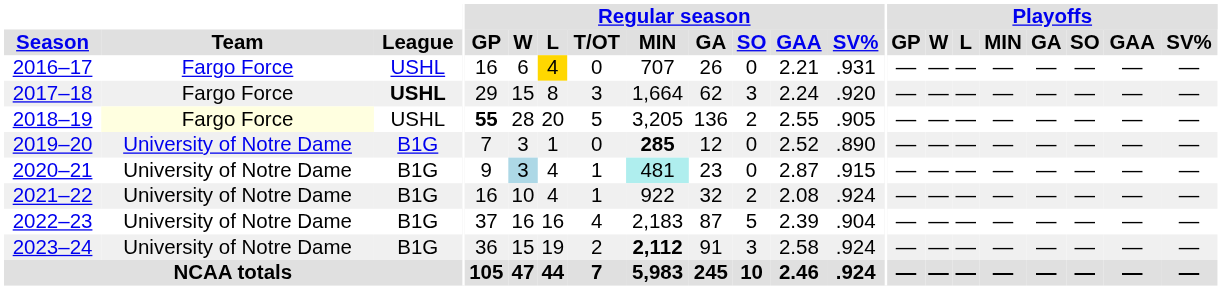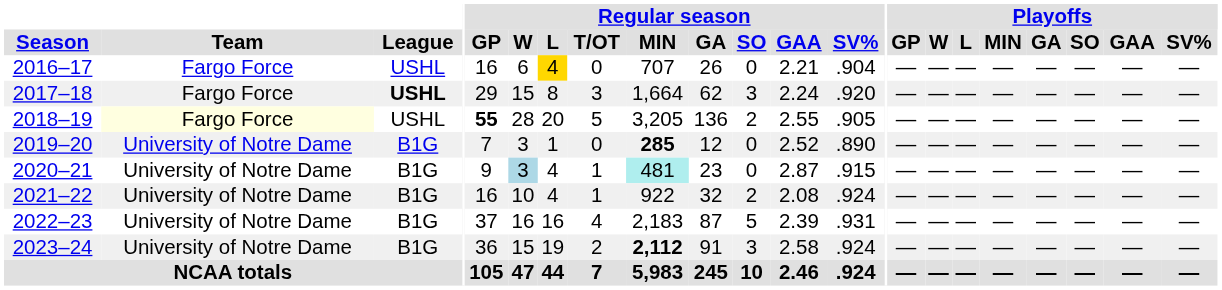 <table border="0" cellpadding="1" cellspacing="0" style="text-align:center; width:75%">
 <tr ALIGN="center" bgcolor="#e0e0e0">
 <th align="center" colspan="3" bgcolor="#ffffff"></th>
 <th rowspan="100" align="center" bgcolor="#ffffff"></th>
 <th align="center" colspan="9" bgcolor="#e0e0e0"><a href='#'>Regular season</a></th>
 <th rowspan="100" align="center" bgcolor="#ffffff"></th>
 <th align="center" colspan="8" bgcolor="#e0e0e0"><a href='#'>Playoffs</a></th>
 </tr>
 <tr ALIGN="center" bgcolor="#e0e0e0">
 <th><a href='#'>Season</a></th>
 <th>Team</th>
 <th>League</th>
 <th>GP</th>
 <th>W</th>
 <th>L</th>
 <th>T/OT</th>
 <th>MIN</th>
 <th>GA</th>
 <th><a href='#'>SO</a></th>
 <th><a href='#'>GAA</a></th>
 <th><a href='#'>SV%</a></th>
 <th>GP</th>
 <th>W</th>
 <th>L</th>
 <th>MIN</th>
 <th>GA</th>
 <th>SO</th>
 <th>GAA</th>
 <th>SV%</th>
 </tr>
 <tr ALIGN="center">
 <td><a href='#'>2016–17</a></td>
 <td><a href='#'>Fargo Force</a></td>
 <td><a href='#'>USHL</a></td>
 <td>16</td>
 <td>6</td>
 <td style="background: gold;">4</td>
 <td>0</td>
 <td>707</td>
 <td>26</td>
 <td>0</td>
 <td>2.21</td>
-<td>.931</td>
+<td>.904</td>
 <td>—</td>
 <td>—</td>
 <td>—</td>
 <td>—</td>
 <td>—</td>
 <td>—</td>
 <td>—</td>
 <td>—</td>
 </tr>
 <tr ALIGN="center" bgcolor="#f0f0f0">
 <td><a href='#'>2017–18</a></td>
 <td>Fargo Force</td>
 <td><strong>USHL</strong></td>
 <td>29</td>
 <td>15</td>
 <td>8</td>
 <td>3</td>
 <td>1,664</td>
 <td>62</td>
 <td>3</td>
 <td>2.24</td>
 <td>.920</td>
 <td>—</td>
 <td>—</td>
 <td>—</td>
 <td>—</td>
 <td>—</td>
 <td>—</td>
 <td>—</td>
 <td>—</td>
 </tr>
 <tr ALIGN="center">
 <td><a href='#'>2018–19</a></td>
 <td style="background: lightyellow;">Fargo Force</td>
 <td>USHL</td>
 <td><strong>55</strong></td>
 <td>28</td>
 <td>20</td>
 <td>5</td>
 <td>3,205</td>
 <td>136</td>
 <td>2</td>
 <td>2.55</td>
 <td>.905</td>
 <td>—</td>
 <td>—</td>
 <td>—</td>
 <td>—</td>
 <td>—</td>
 <td>—</td>
 <td>—</td>
 <td>—</td>
 </tr>
 <tr ALIGN="center" bgcolor="#f0f0f0">
 <td><a href='#'>2019–20</a></td>
 <td><a href='#'>University of Notre Dame</a></td>
 <td><a href='#'>B1G</a></td>
 <td>7</td>
 <td>3</td>
 <td>1</td>
 <td>0</td>
 <td><strong>285</strong></td>
 <td>12</td>
 <td>0</td>
 <td>2.52</td>
 <td>.890</td>
 <td>—</td>
 <td>—</td>
 <td>—</td>
 <td>—</td>
 <td>—</td>
 <td>—</td>
 <td>—</td>
 <td>—</td>
 </tr>
 <tr ALIGN="center">
 <td><a href='#'>2020–21</a></td>
 <td>University of Notre Dame</td>
 <td>B1G</td>
 <td>9</td>
 <td style="background: lightblue;">3</td>
 <td>4</td>
 <td>1</td>
 <td style="background: paleturquoise;">481</td>
 <td>23</td>
 <td>0</td>
 <td>2.87</td>
 <td>.915</td>
 <td>—</td>
 <td>—</td>
 <td>—</td>
 <td>—</td>
 <td>—</td>
 <td>—</td>
 <td>—</td>
 <td>—</td>
 </tr>
 <tr ALIGN="center" bgcolor="#f0f0f0">
 <td><a href='#'>2021–22</a></td>
 <td>University of Notre Dame</td>
 <td>B1G</td>
 <td>16</td>
 <td>10</td>
 <td>4</td>
 <td>1</td>
 <td>922</td>
 <td>32</td>
 <td>2</td>
 <td>2.08</td>
 <td>.924</td>
 <td>—</td>
 <td>—</td>
 <td>—</td>
 <td>—</td>
 <td>—</td>
 <td>—</td>
 <td>—</td>
 <td>—</td>
 </tr>
 <tr ALIGN="center">
 <td><a href='#'>2022–23</a></td>
 <td>University of Notre Dame</td>
 <td>B1G</td>
 <td>37</td>
 <td>16</td>
 <td>16</td>
 <td>4</td>
 <td>2,183</td>
 <td>87</td>
 <td>5</td>
 <td>2.39</td>
-<td>.904</td>
+<td>.931</td>
 <td>—</td>
 <td>—</td>
 <td>—</td>
 <td>—</td>
 <td>—</td>
 <td>—</td>
 <td>—</td>
 <td>—</td>
 </tr>
 <tr ALIGN="center" bgcolor="#f0f0f0">
 <td><a href='#'>2023–24</a></td>
 <td>University of Notre Dame</td>
 <td>B1G</td>
 <td>36</td>
 <td>15</td>
 <td>19</td>
 <td>2</td>
 <td><strong>2,112</strong></td>
 <td>91</td>
 <td>3</td>
 <td>2.58</td>
 <td>.924</td>
 <td>—</td>
 <td>—</td>
 <td>—</td>
 <td>—</td>
 <td>—</td>
 <td>—</td>
 <td>—</td>
 <td>—</td>
 </tr>
 <tr ALIGN="center" bgcolor="#e0e0e0">
 <th colspan="3" align="center">NCAA totals</th>
 <th>105</th>
 <th>47</th>
 <th>44</th>
 <th>7</th>
 <th>5,983</th>
 <th>245</th>
 <th>10</th>
 <th>2.46</th>
 <th>.924</th>
 <th>—</th>
 <th>—</th>
 <th>—</th>
 <th>—</th>
 <th>—</th>
 <th>—</th>
 <th>—</th>
 <th>—</th>
 </tr>
 </table>
